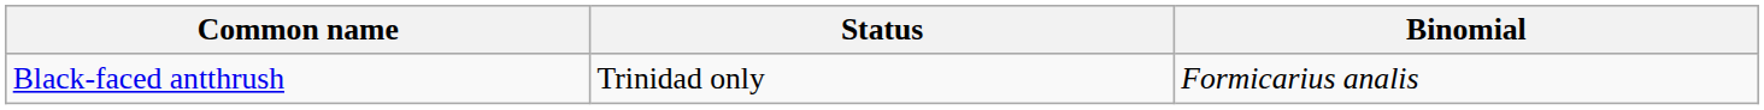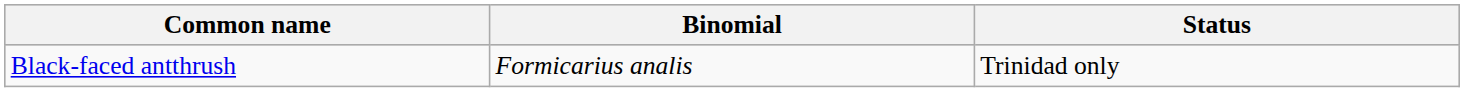 <table width=72% class="wikitable">
 <tr>
 <th width=24%>Common name</th>
+<th width=24%>Binomial</th>
 <th width=24%>Status</th>
-<th width=24%>Binomial</th>
 </tr>
 <tr>
 <td><a href='#'>Black-faced antthrush</a></td>
+<td><em>Formicarius analis</em></td>
 <td>Trinidad only</td>
-<td><em>Formicarius analis</em></td>
 </tr>
 </table>
